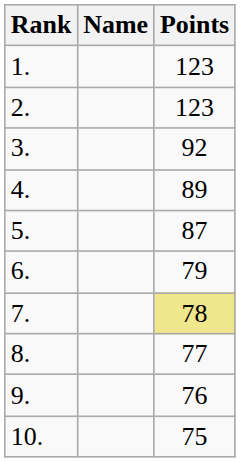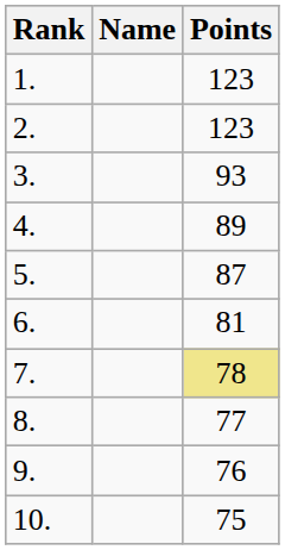 <table class="wikitable sortable">
 <tr>
 <th>Rank</th>
 <th>Name</th>
 <th>Points</th>
 </tr>
 <tr>
 <td>1.</td>
 <td></td>
 <td align=center>123</td>
 </tr>
 <tr>
 <td>2.</td>
 <td></td>
 <td align=center>123</td>
 </tr>
 <tr>
 <td>3.</td>
 <td></td>
-<td align=center>92</td>
+<td align=center>93</td>
 </tr>
 <tr>
 <td>4.</td>
 <td></td>
 <td align=center>89</td>
 </tr>
 <tr>
 <td>5.</td>
 <td></td>
 <td align=center>87</td>
 </tr>
 <tr>
 <td>6.</td>
 <td></td>
-<td align=center>79</td>
+<td align=center>81</td>
 </tr>
 <tr>
 <td>7.</td>
 <td></td>
 <td align=center style="background: khaki;">78</td>
 </tr>
 <tr>
 <td>8.</td>
 <td></td>
 <td align=center>77</td>
 </tr>
 <tr>
 <td>9.</td>
 <td></td>
 <td align=center>76</td>
 </tr>
 <tr>
 <td>10.</td>
 <td></td>
 <td align=center>75</td>
 </tr>
 </table>
